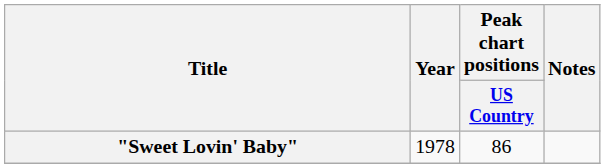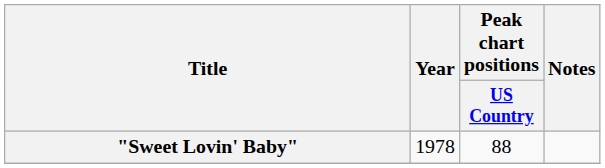 <table class="wikitable plainrowheaders" style="text-align:center;">
 <tr>
 <th scope="col" rowspan="2" style="width:20em;">Title</th>
 <th scope="col" rowspan="2">Year</th>
 <th scope="col" colspan="1">Peak<br>chart<br>positions</th>
 <th scope="col" rowspan="2">Notes</th>
 </tr>
 <tr>
 <th scope="col" style="width:3.5em;font-size:90%;"><a href='#'>US<br>Country</a><br></th>
 </tr>
 <tr>
 <th scope="row">"Sweet Lovin' Baby"</th>
 <td>1978</td>
-<td>86</td>
+<td>88</td>
 <td></td>
 </tr>
 <tr>
 </tr>
 </table>
